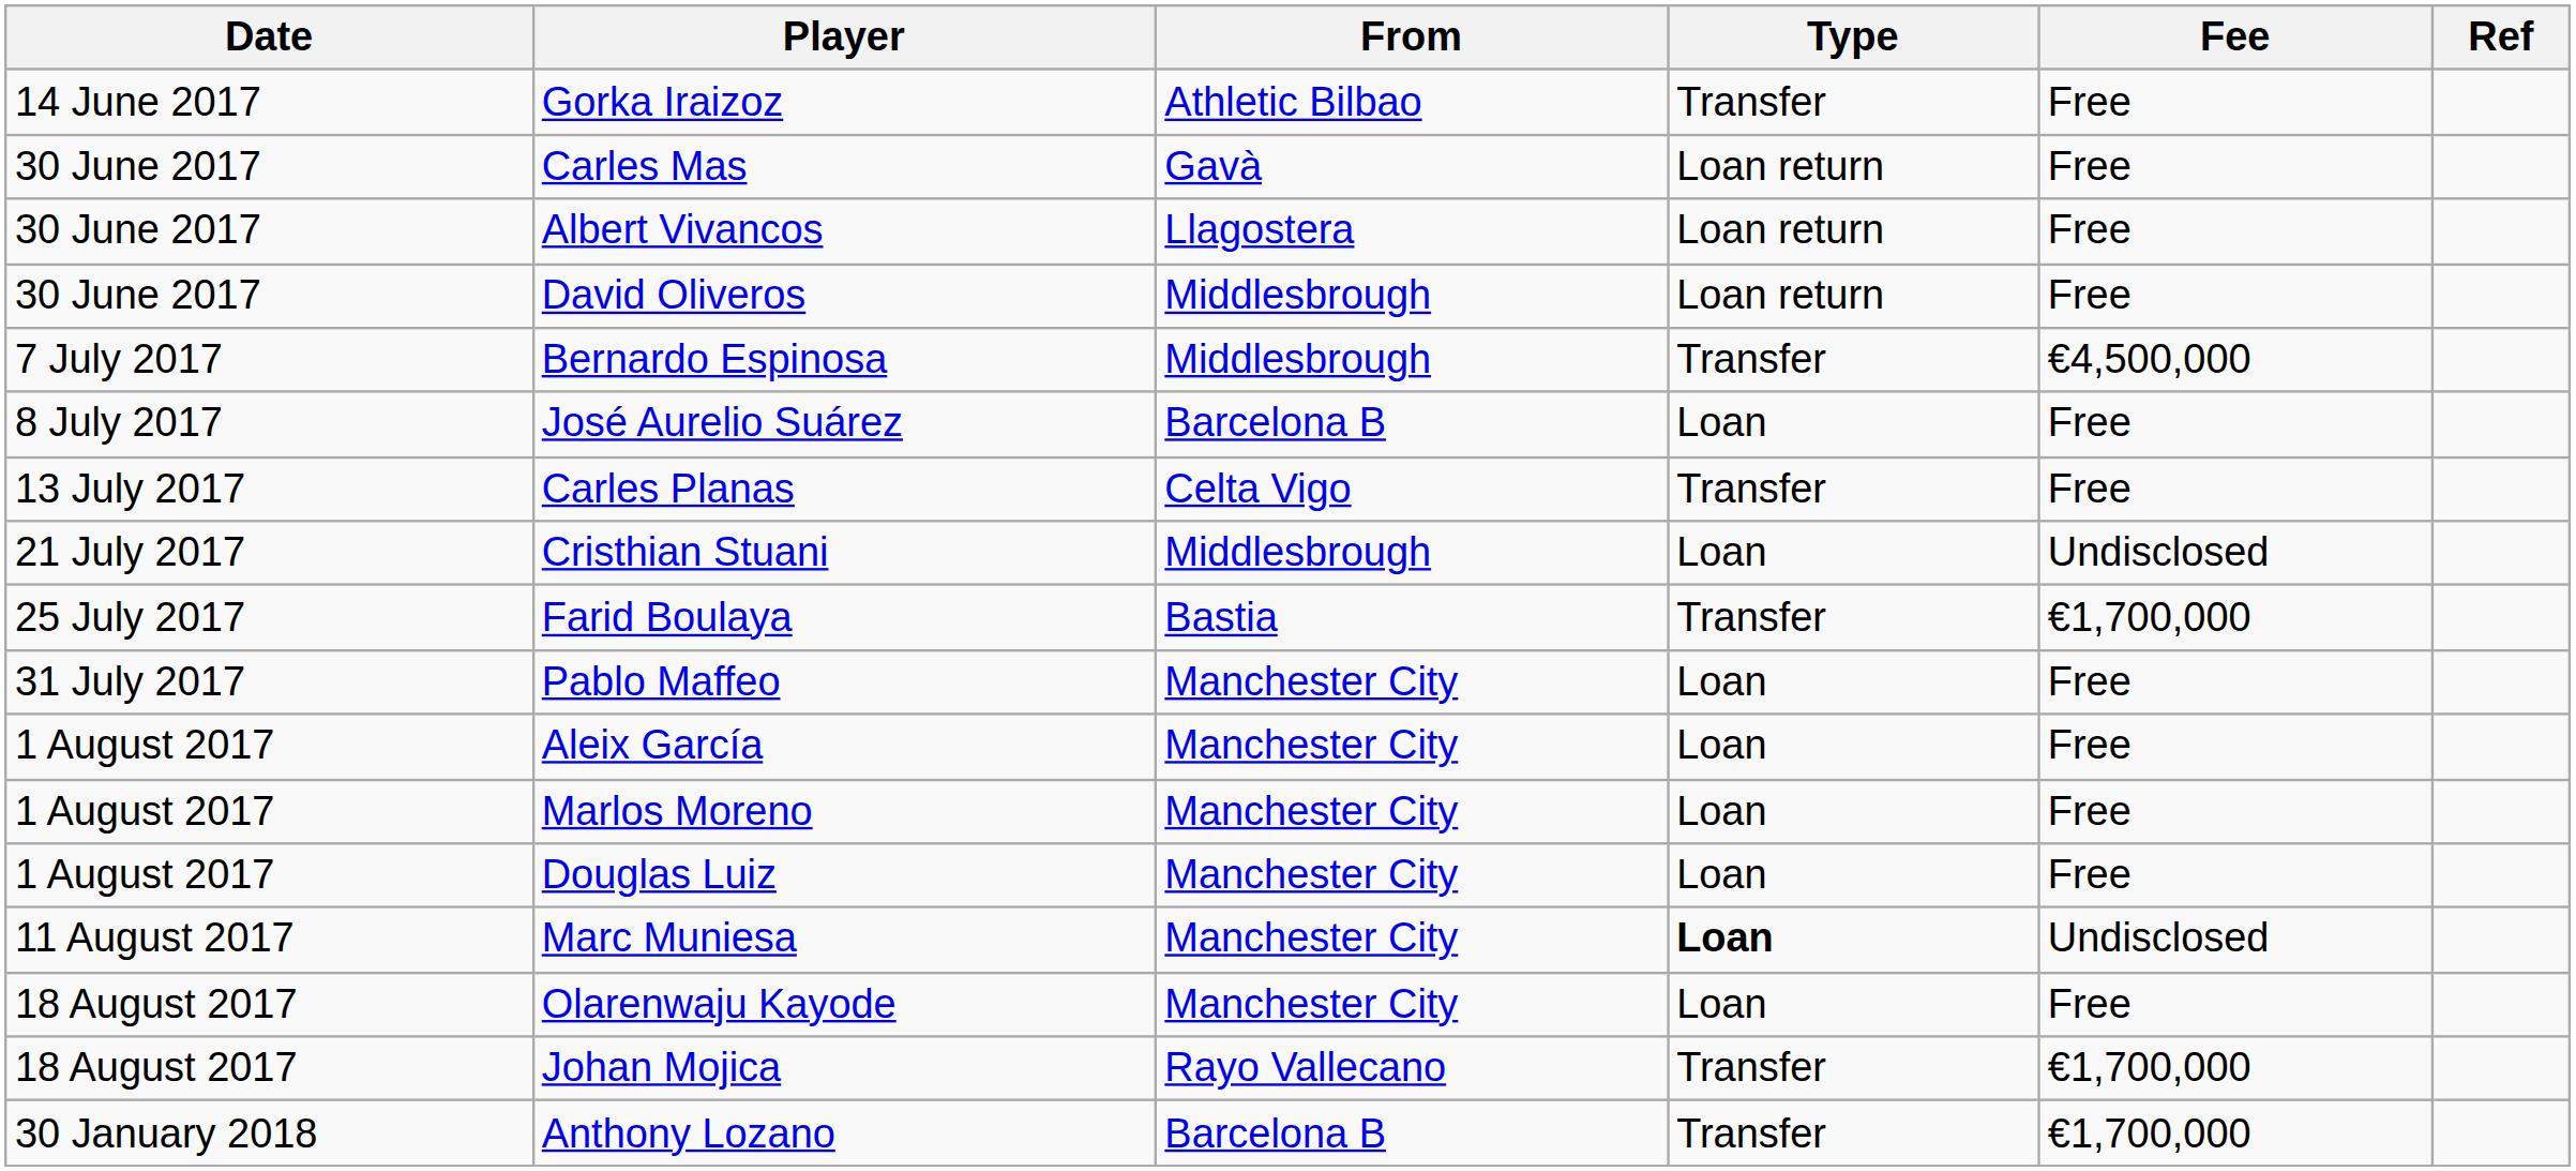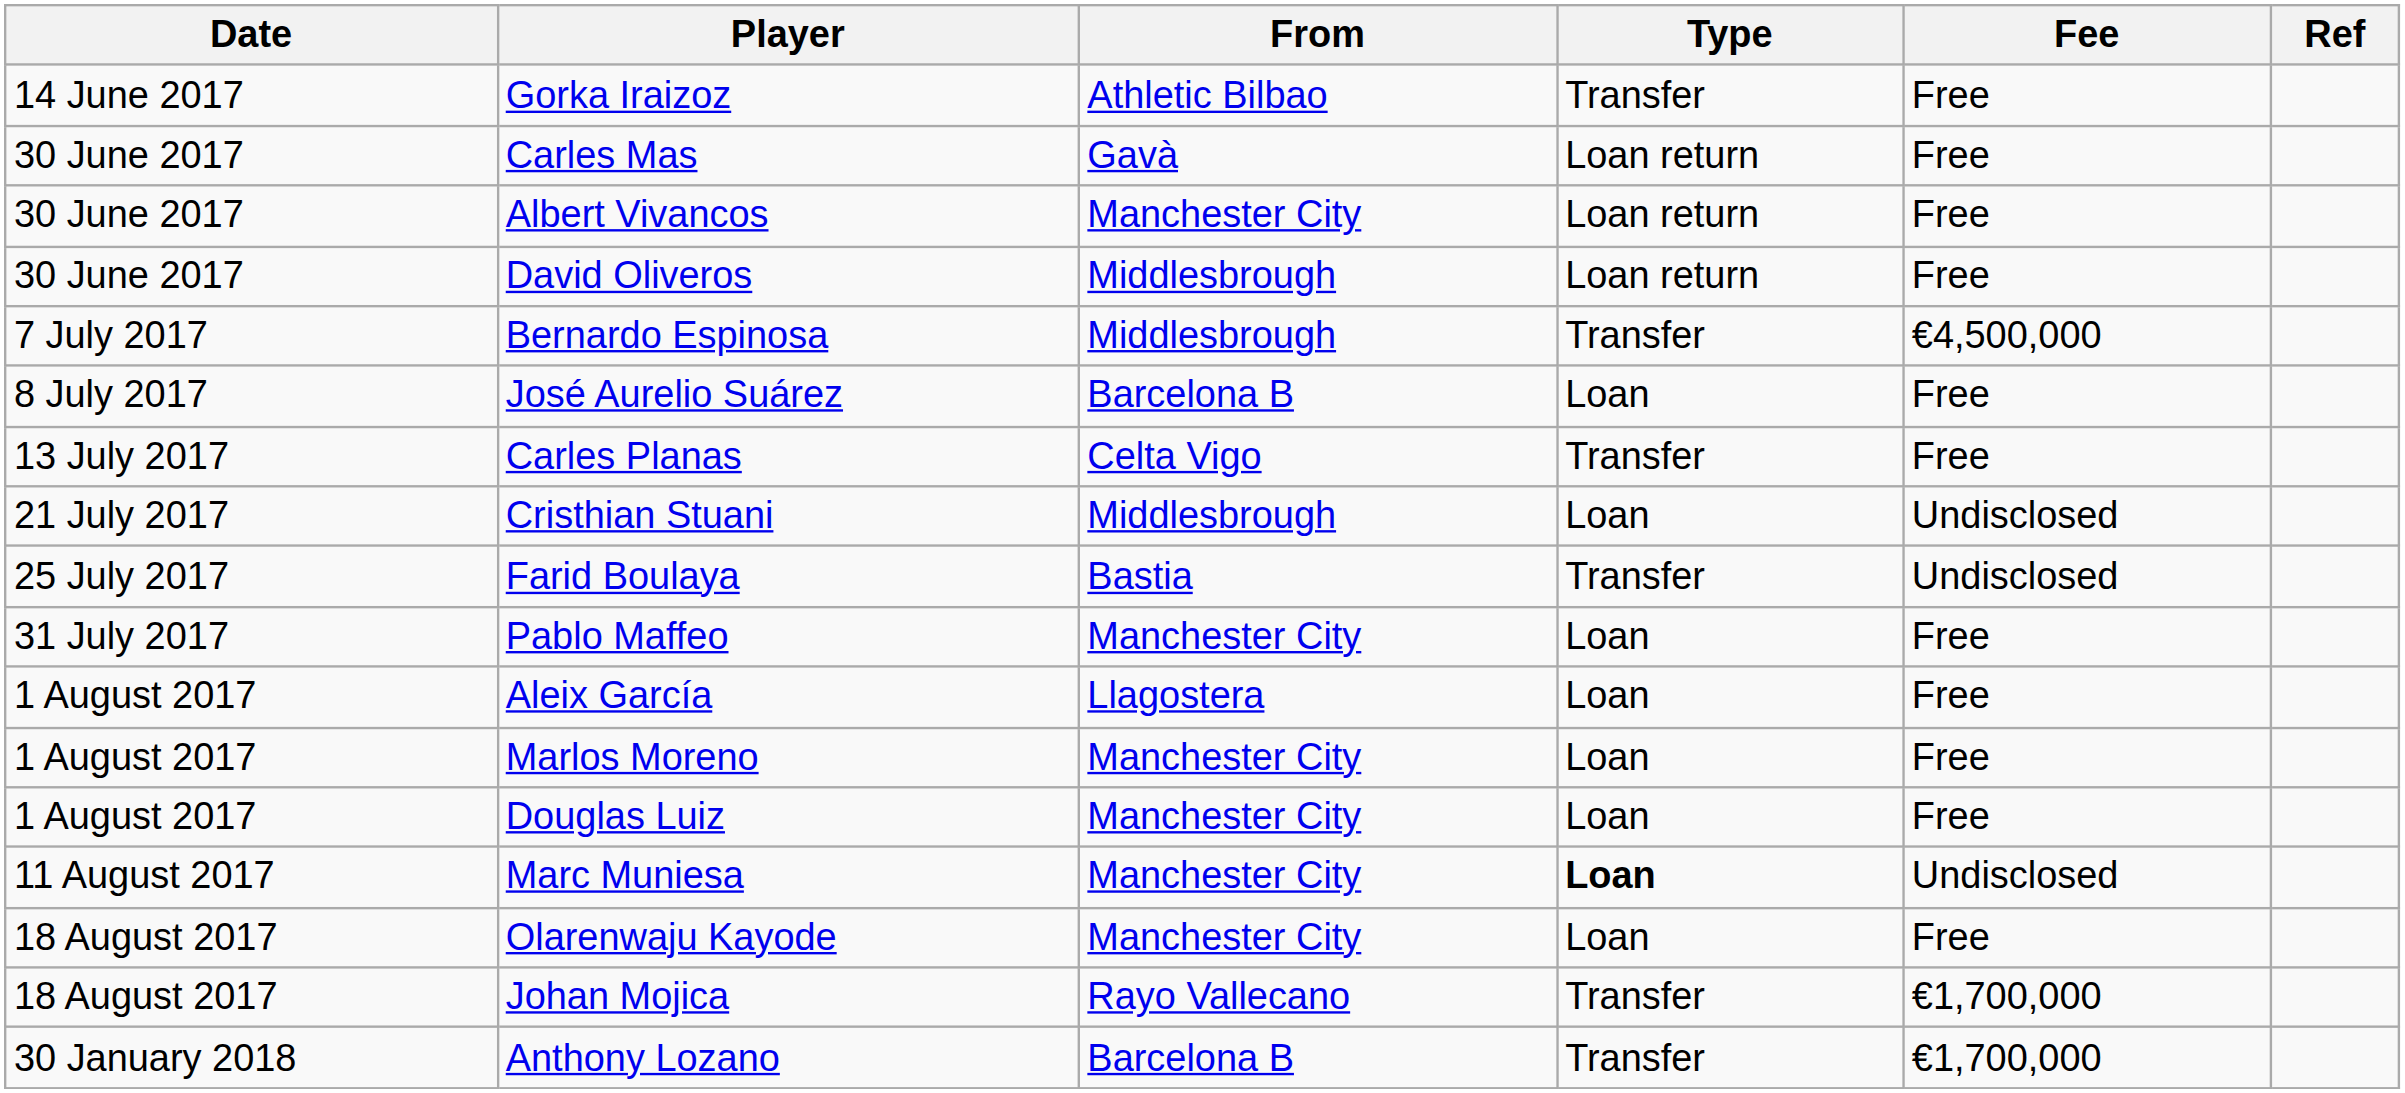 <table class="wikitable" style="width:80%;">
 <tr>
 <th>Date</th>
 <th>Player</th>
 <th>From</th>
 <th>Type</th>
 <th>Fee</th>
 <th>Ref</th>
 </tr>
 <tr>
 <td>14 June 2017</td>
 <td> <a href='#'>Gorka Iraizoz</a></td>
 <td> <a href='#'>Athletic Bilbao</a></td>
 <td>Transfer</td>
 <td>Free</td>
 <td></td>
 </tr>
 <tr>
 <td>30 June 2017</td>
 <td> <a href='#'>Carles Mas</a></td>
 <td> <a href='#'>Gavà</a></td>
 <td>Loan return</td>
 <td>Free</td>
 <td></td>
 </tr>
 <tr>
 <td>30 June 2017</td>
 <td> <a href='#'>Albert Vivancos</a></td>
-<td> <a href='#'>Llagostera</a></td>
+<td> <a href='#'>Manchester City</a></td>
 <td>Loan return</td>
 <td>Free</td>
 <td></td>
 </tr>
 <tr>
 <td>30 June 2017</td>
 <td> <a href='#'>David Oliveros</a></td>
 <td> <a href='#'>Middlesbrough</a></td>
 <td>Loan return</td>
 <td>Free</td>
 <td></td>
 </tr>
 <tr>
 <td>7 July 2017</td>
 <td> <a href='#'>Bernardo Espinosa</a></td>
 <td> <a href='#'>Middlesbrough</a></td>
 <td>Transfer</td>
 <td>€4,500,000</td>
 <td></td>
 </tr>
 <tr>
 <td>8 July 2017</td>
 <td> <a href='#'>José Aurelio Suárez</a></td>
 <td> <a href='#'>Barcelona B</a></td>
 <td>Loan</td>
 <td>Free</td>
 <td></td>
 </tr>
 <tr>
 <td>13 July 2017</td>
 <td> <a href='#'>Carles Planas</a></td>
 <td> <a href='#'>Celta Vigo</a></td>
 <td>Transfer</td>
 <td>Free</td>
 <td></td>
 </tr>
 <tr>
 <td>21 July 2017</td>
 <td> <a href='#'>Cristhian Stuani</a></td>
 <td> <a href='#'>Middlesbrough</a></td>
 <td>Loan</td>
 <td>Undisclosed</td>
 <td></td>
 </tr>
 <tr>
 <td>25 July 2017</td>
 <td> <a href='#'>Farid Boulaya</a></td>
 <td> <a href='#'>Bastia</a></td>
 <td>Transfer</td>
-<td>€1,700,000</td>
+<td>Undisclosed</td>
 <td></td>
 </tr>
 <tr>
 <td>31 July 2017</td>
 <td> <a href='#'>Pablo Maffeo</a></td>
 <td> <a href='#'>Manchester City</a></td>
 <td>Loan</td>
 <td>Free</td>
 <td></td>
 </tr>
 <tr>
 <td>1 August 2017</td>
 <td> <a href='#'>Aleix García</a></td>
-<td> <a href='#'>Manchester City</a></td>
+<td> <a href='#'>Llagostera</a></td>
 <td>Loan</td>
 <td>Free</td>
 <td></td>
 </tr>
 <tr>
 <td>1 August 2017</td>
 <td> <a href='#'>Marlos Moreno</a></td>
 <td> <a href='#'>Manchester City</a></td>
 <td>Loan</td>
 <td>Free</td>
 <td></td>
 </tr>
 <tr>
 <td>1 August 2017</td>
 <td> <a href='#'>Douglas Luiz</a></td>
 <td> <a href='#'>Manchester City</a></td>
 <td>Loan</td>
 <td>Free</td>
 <td></td>
 </tr>
 <tr>
 <td>11 August 2017</td>
 <td> <a href='#'>Marc Muniesa</a></td>
 <td> <a href='#'>Manchester City</a></td>
 <td><strong>Loan</strong></td>
 <td>Undisclosed</td>
 <td></td>
 </tr>
 <tr>
 <td>18 August 2017</td>
 <td> <a href='#'>Olarenwaju Kayode</a></td>
 <td> <a href='#'>Manchester City</a></td>
 <td>Loan</td>
 <td>Free</td>
 <td></td>
 </tr>
 <tr>
 <td>18 August 2017</td>
 <td> <a href='#'>Johan Mojica</a></td>
 <td> <a href='#'>Rayo Vallecano</a></td>
 <td>Transfer</td>
 <td>€1,700,000</td>
 <td></td>
 </tr>
 <tr>
 <td>30 January 2018</td>
 <td> <a href='#'>Anthony Lozano</a></td>
 <td> <a href='#'>Barcelona B</a></td>
 <td>Transfer</td>
 <td>€1,700,000</td>
 <td></td>
 </tr>
 </table>
